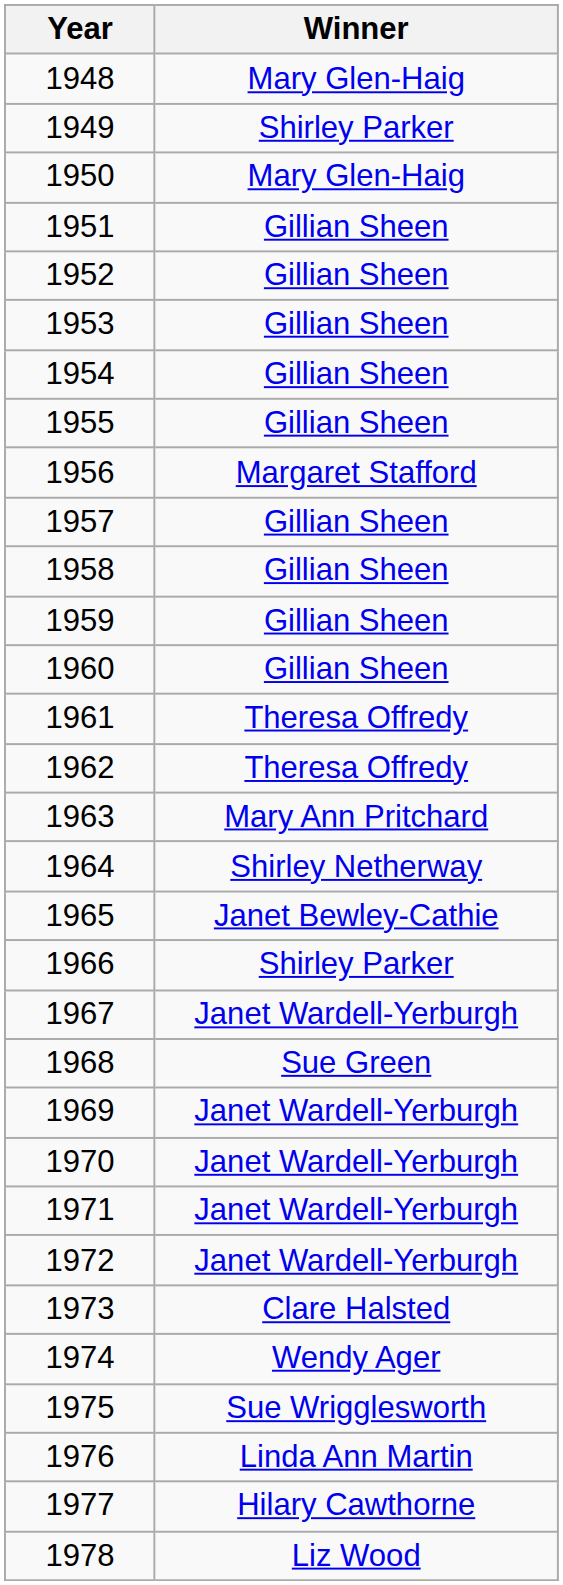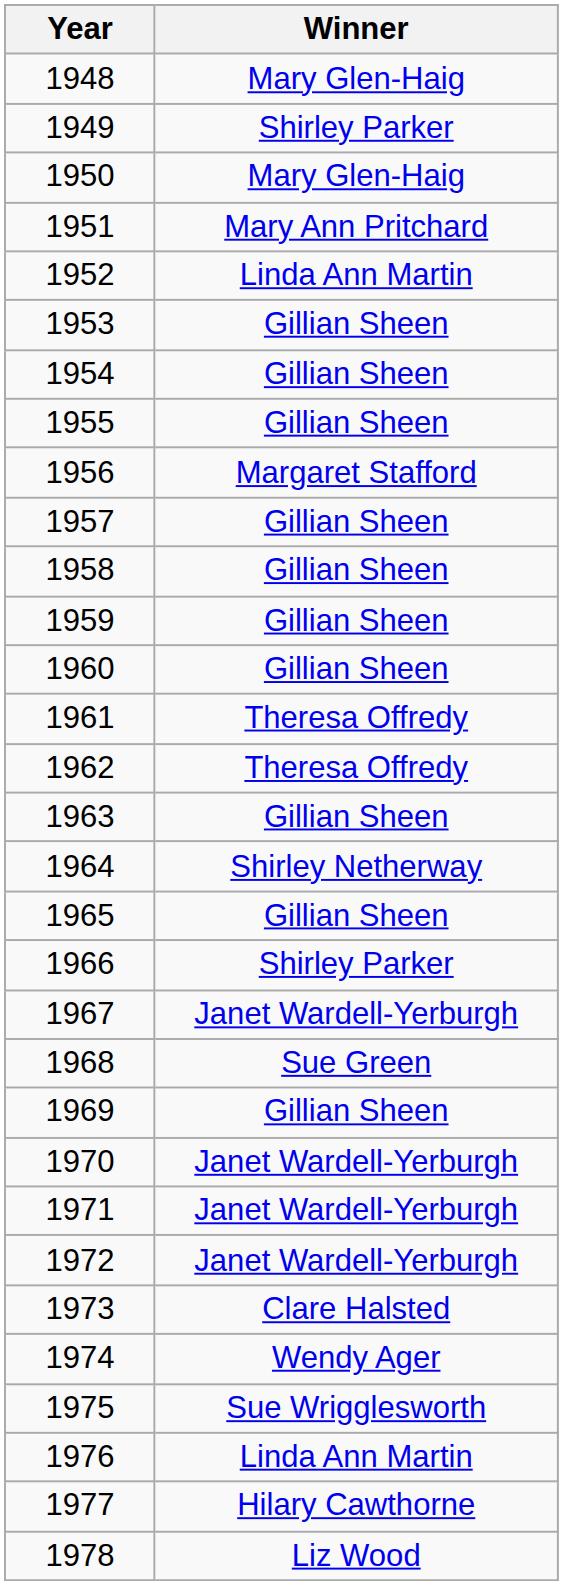 <table class="wikitable" style="text-align:center">
 <tr>
 <th width=70>Year</th>
 <th width=200>Winner</th>
 </tr>
 <tr>
 <td>1948</td>
 <td><a href='#'>Mary Glen-Haig</a></td>
 </tr>
 <tr>
 <td>1949</td>
 <td><a href='#'>Shirley Parker</a></td>
 </tr>
 <tr>
 <td>1950</td>
 <td><a href='#'>Mary Glen-Haig</a></td>
 </tr>
 <tr>
 <td>1951</td>
-<td><a href='#'>Gillian Sheen</a></td>
+<td><a href='#'>Mary Ann Pritchard</a></td>
 </tr>
 <tr>
 <td>1952</td>
-<td><a href='#'>Gillian Sheen</a></td>
+<td><a href='#'>Linda Ann Martin</a></td>
 </tr>
 <tr>
 <td>1953</td>
 <td><a href='#'>Gillian Sheen</a></td>
 </tr>
 <tr>
 <td>1954</td>
 <td><a href='#'>Gillian Sheen</a></td>
 </tr>
 <tr>
 <td>1955</td>
 <td><a href='#'>Gillian Sheen</a></td>
 </tr>
 <tr>
 <td>1956</td>
 <td><a href='#'>Margaret Stafford</a></td>
 </tr>
 <tr>
 <td>1957</td>
 <td><a href='#'>Gillian Sheen</a></td>
 </tr>
 <tr>
 <td>1958</td>
 <td><a href='#'>Gillian Sheen</a></td>
 </tr>
 <tr>
 <td>1959</td>
 <td><a href='#'>Gillian Sheen</a></td>
 </tr>
 <tr>
 <td>1960</td>
 <td><a href='#'>Gillian Sheen</a></td>
 </tr>
 <tr>
 <td>1961</td>
 <td><a href='#'>Theresa Offredy</a></td>
 </tr>
 <tr>
 <td>1962</td>
 <td><a href='#'>Theresa Offredy</a></td>
 </tr>
 <tr>
 <td>1963</td>
-<td><a href='#'>Mary Ann Pritchard</a></td>
+<td><a href='#'>Gillian Sheen</a></td>
 </tr>
 <tr>
 <td>1964</td>
 <td><a href='#'>Shirley Netherway</a></td>
 </tr>
 <tr>
 <td>1965</td>
-<td><a href='#'>Janet Bewley-Cathie</a></td>
+<td><a href='#'>Gillian Sheen</a></td>
 </tr>
 <tr>
 <td>1966</td>
 <td><a href='#'>Shirley Parker</a></td>
 </tr>
 <tr>
 <td>1967</td>
 <td><a href='#'>Janet Wardell-Yerburgh</a></td>
 </tr>
 <tr>
 <td>1968</td>
 <td><a href='#'>Sue Green</a></td>
 </tr>
 <tr>
 <td>1969</td>
-<td><a href='#'>Janet Wardell-Yerburgh</a></td>
+<td><a href='#'>Gillian Sheen</a></td>
 </tr>
 <tr>
 <td>1970</td>
 <td><a href='#'>Janet Wardell-Yerburgh</a></td>
 </tr>
 <tr>
 <td>1971</td>
 <td><a href='#'>Janet Wardell-Yerburgh</a></td>
 </tr>
 <tr>
 <td>1972</td>
 <td><a href='#'>Janet Wardell-Yerburgh</a></td>
 </tr>
 <tr>
 <td>1973</td>
 <td><a href='#'>Clare Halsted</a></td>
 </tr>
 <tr>
 <td>1974</td>
 <td><a href='#'>Wendy Ager</a></td>
 </tr>
 <tr>
 <td>1975</td>
 <td><a href='#'>Sue Wrigglesworth</a></td>
 </tr>
 <tr>
 <td>1976</td>
 <td><a href='#'>Linda Ann Martin</a></td>
 </tr>
 <tr>
 <td>1977</td>
 <td><a href='#'>Hilary Cawthorne</a></td>
 </tr>
 <tr>
 <td>1978</td>
 <td><a href='#'>Liz Wood</a></td>
 </tr>
 </table>
